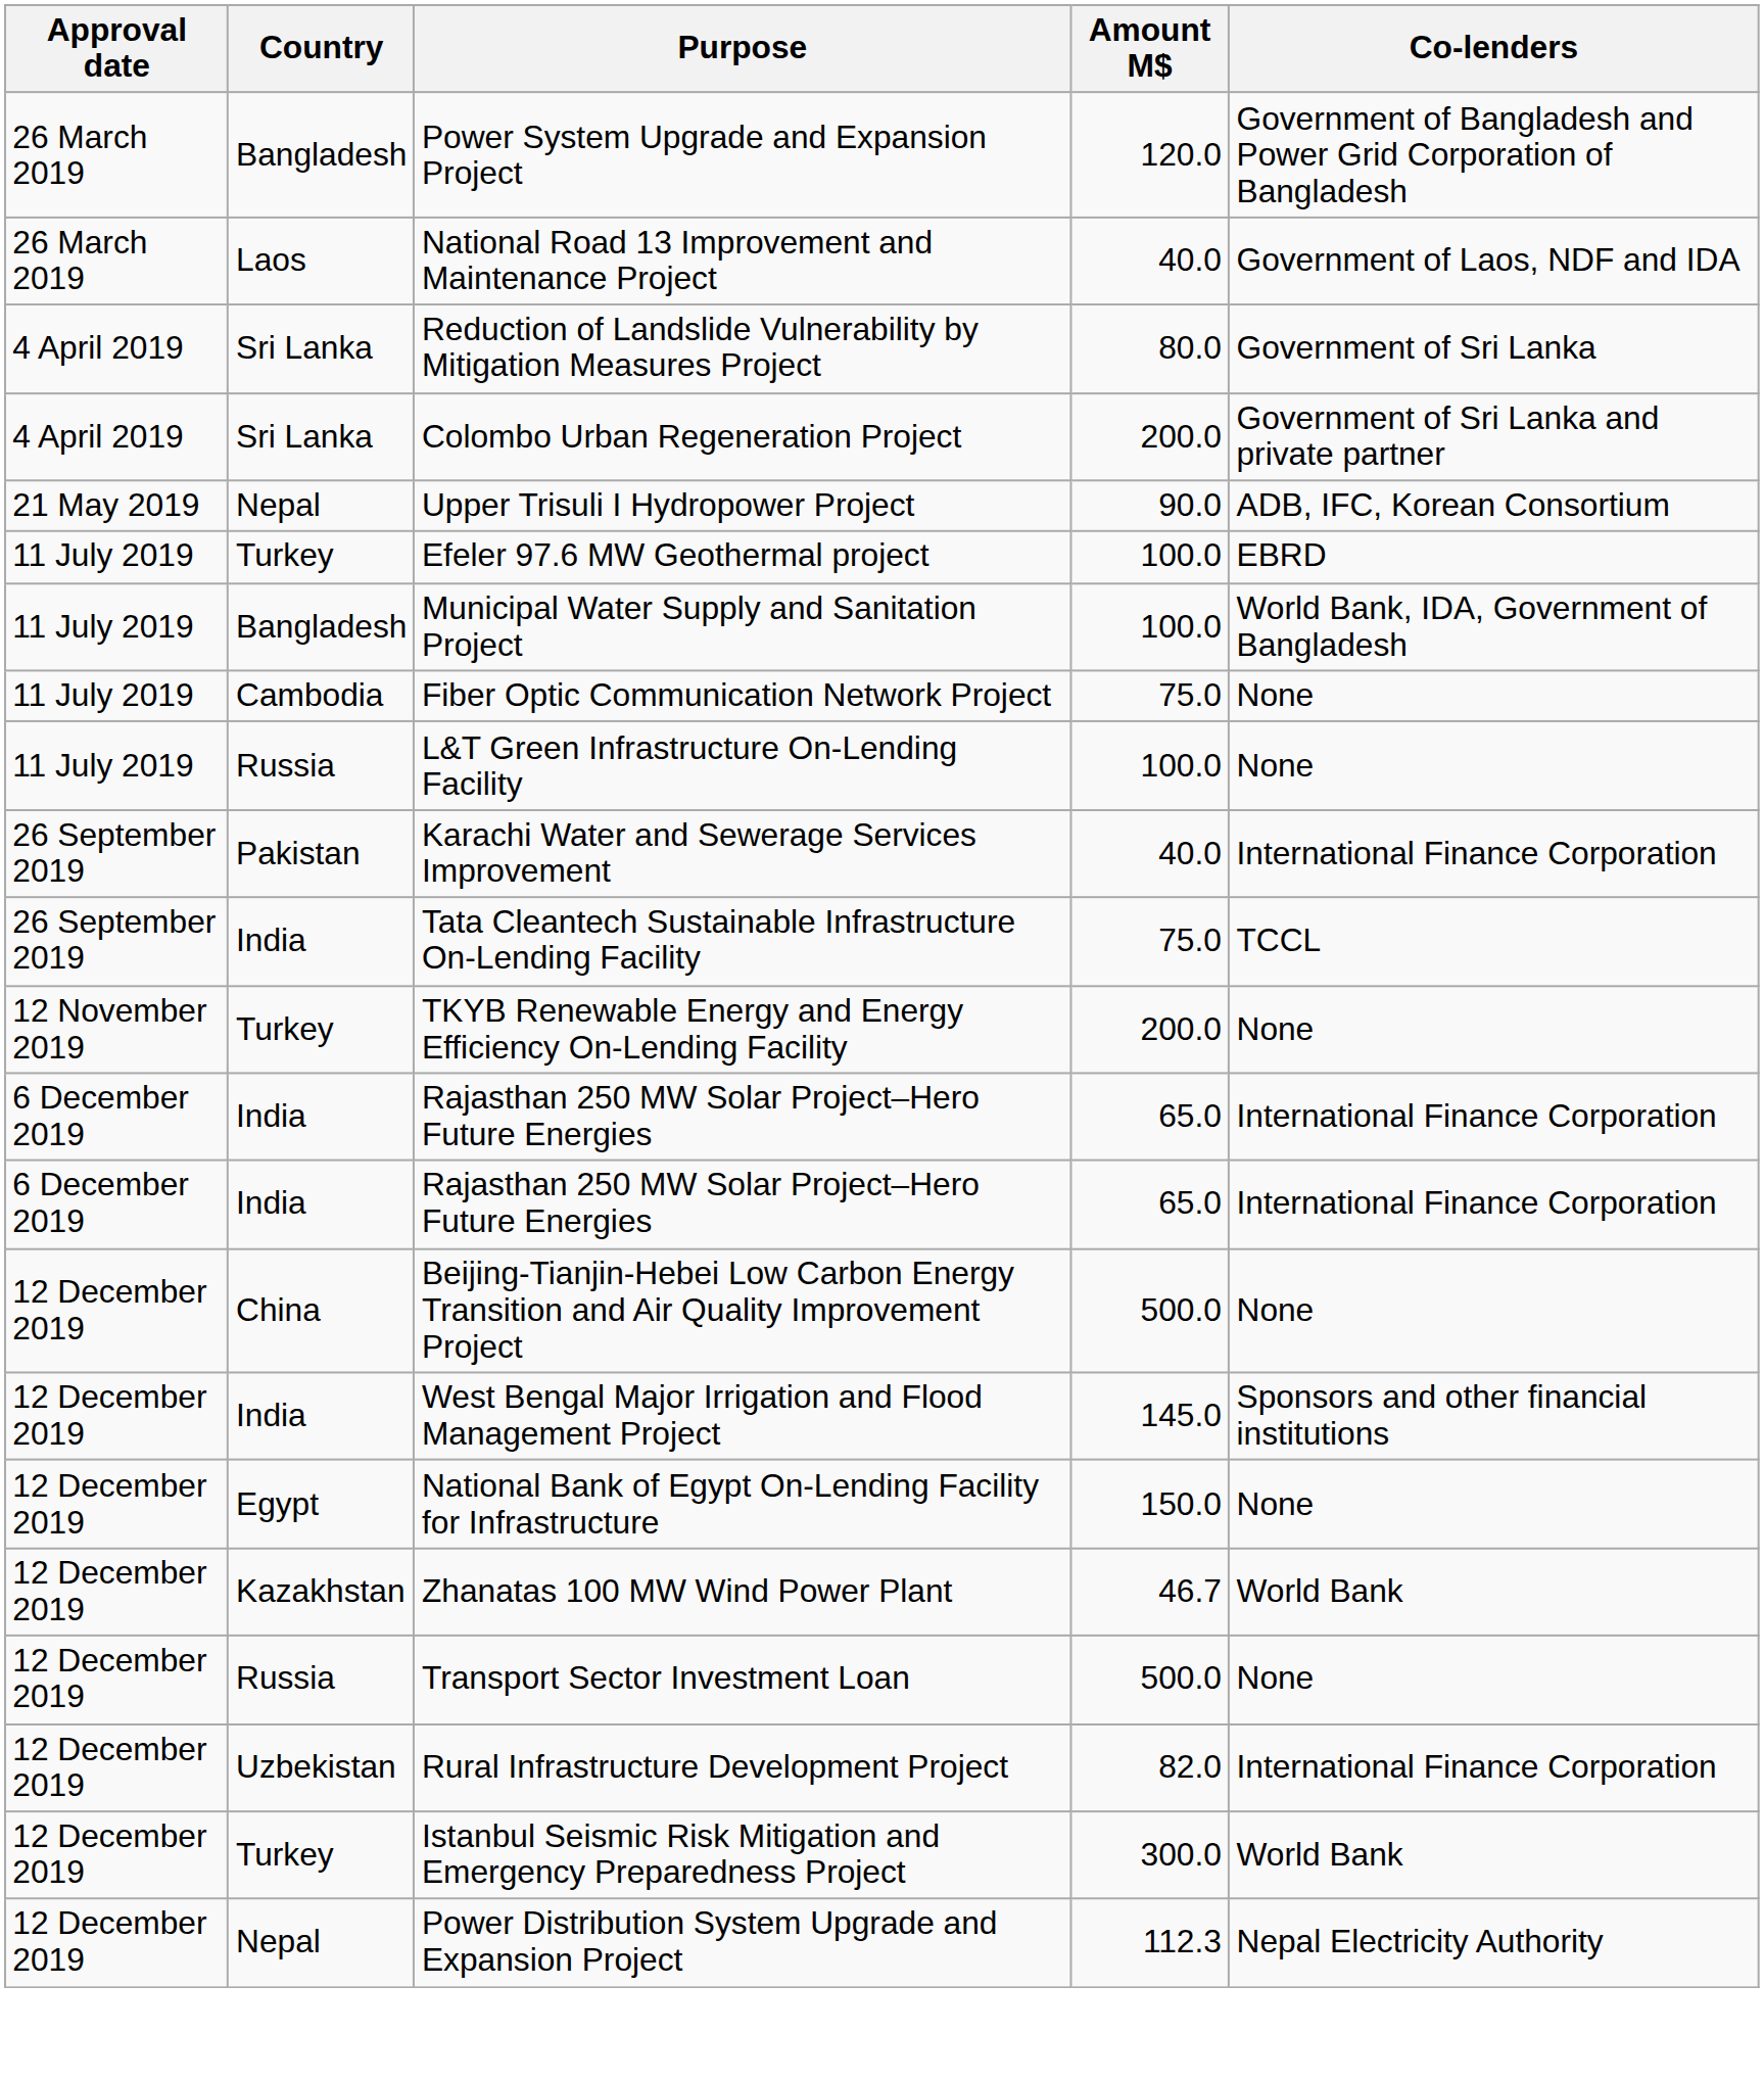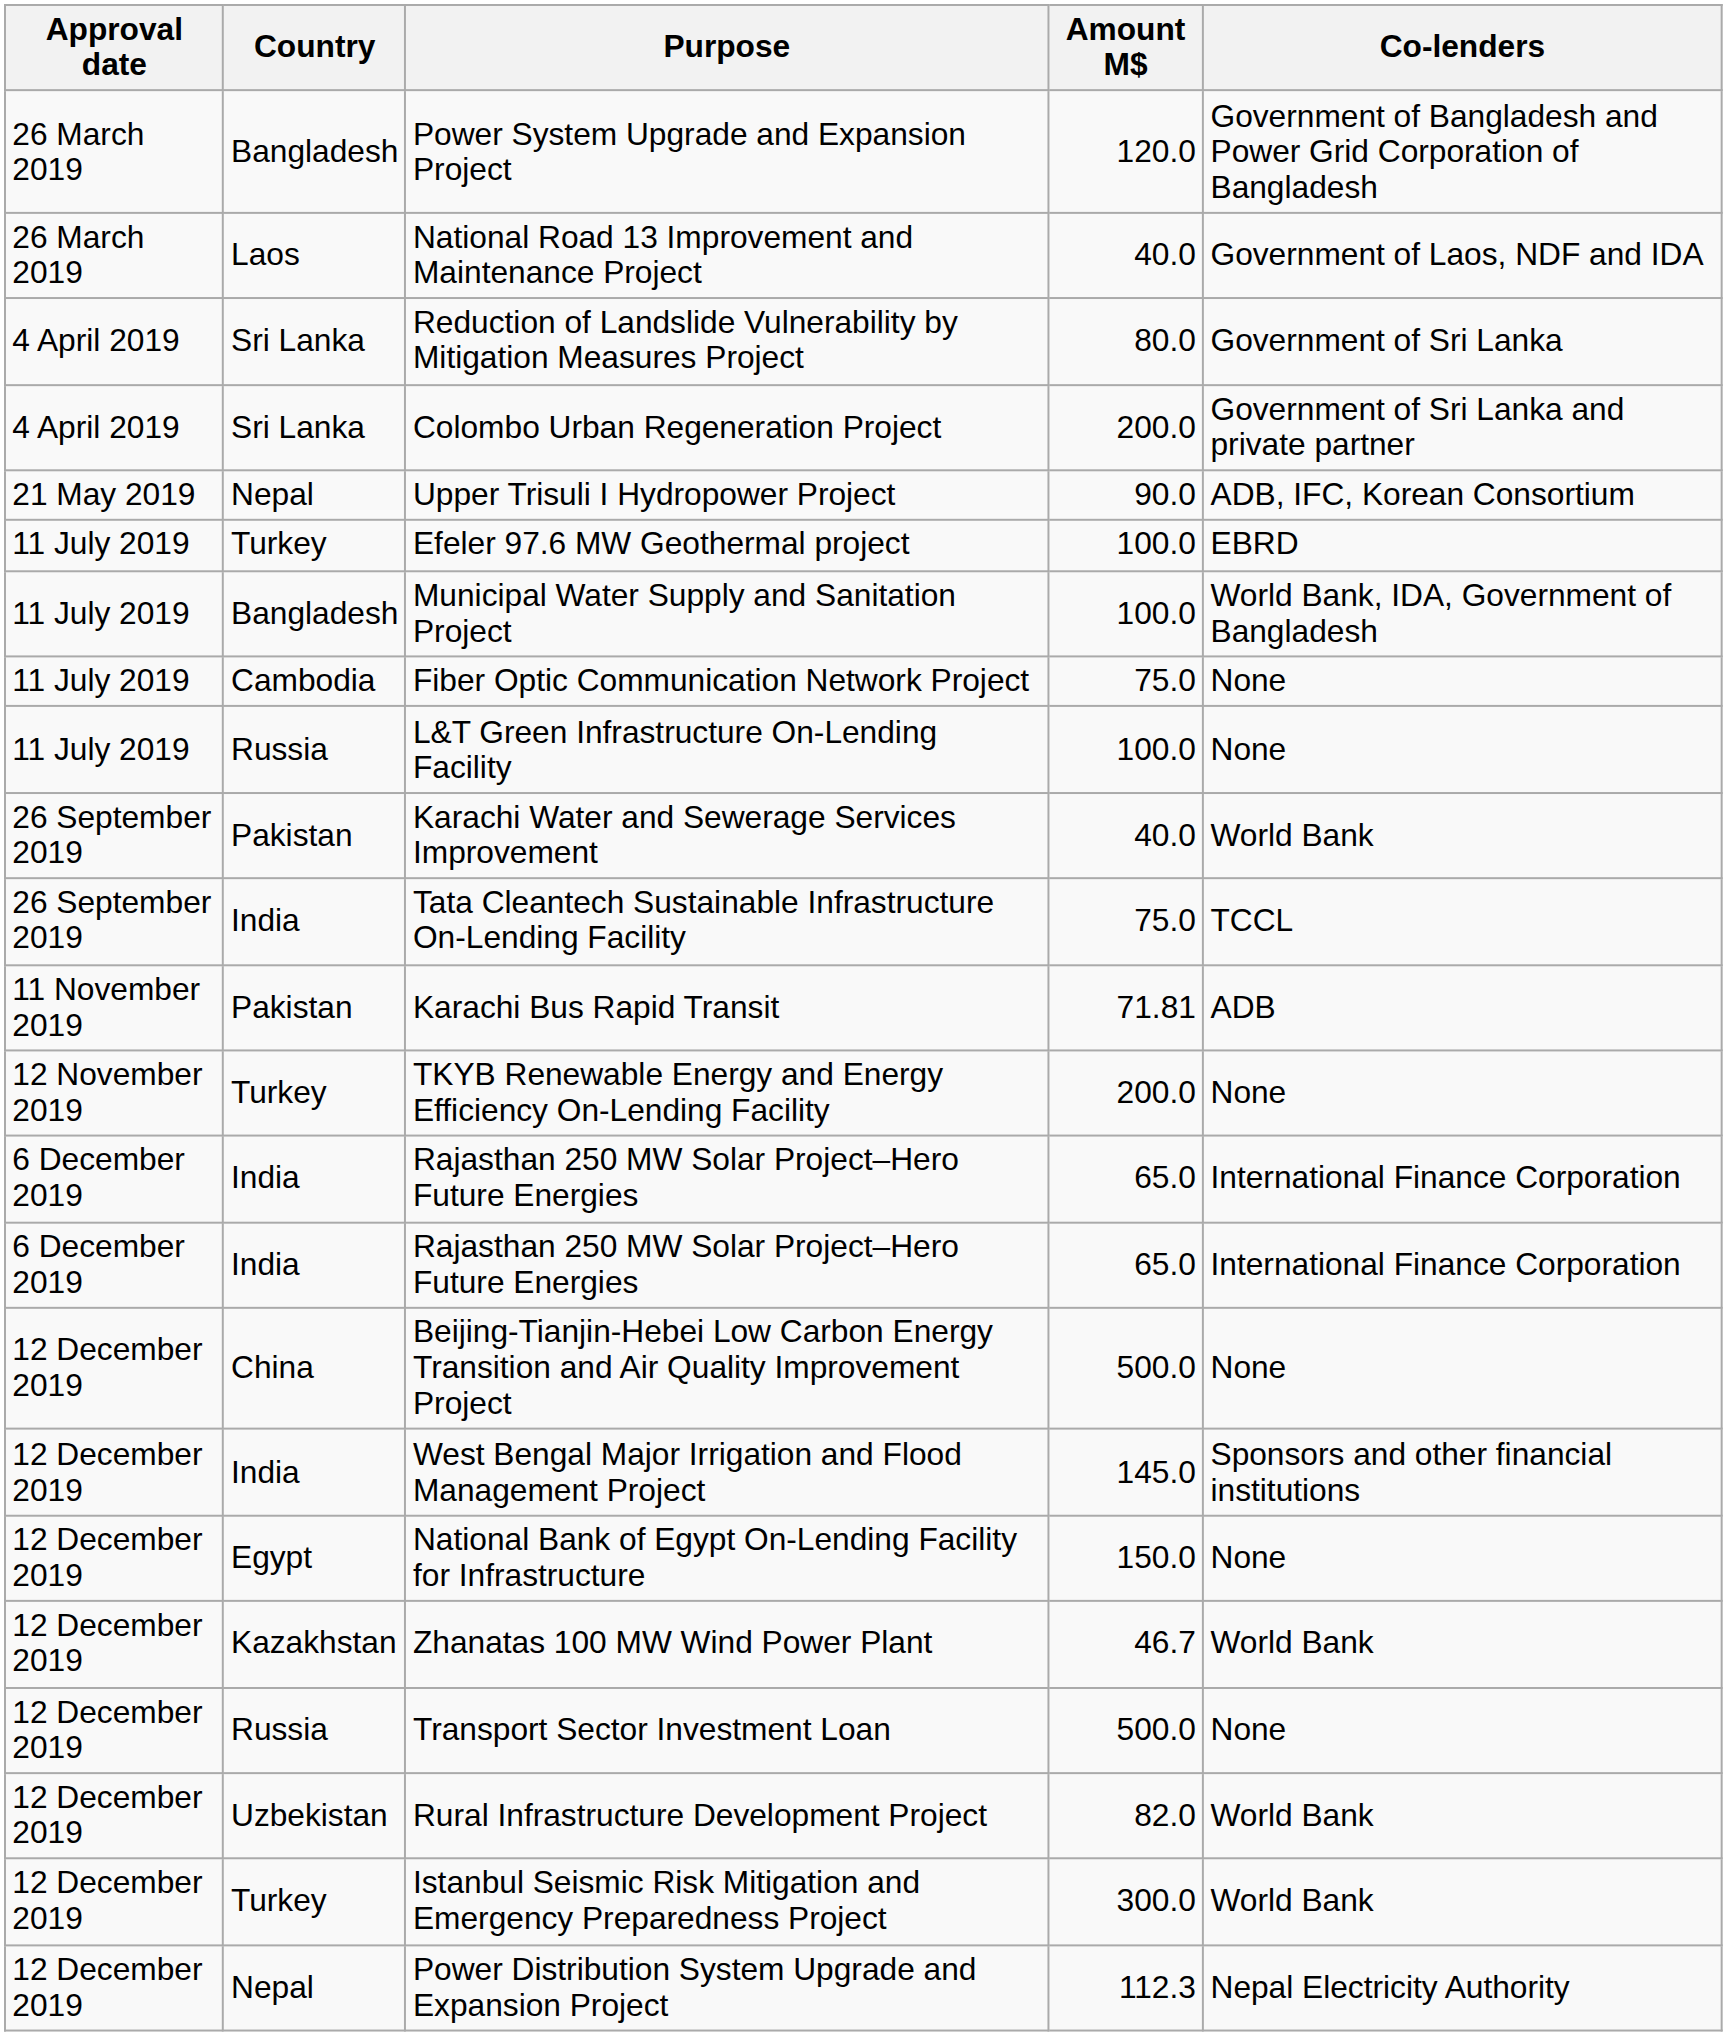 <table class="wikitable sortable">
 <tr>
 <th>Approval date</th>
 <th>Country</th>
 <th>Purpose</th>
 <th>Amount M$</th>
 <th>Co-lenders</th>
 </tr>
 <tr>
 <td>26 March 2019</td>
 <td>Bangladesh</td>
 <td>Power System Upgrade and Expansion Project</td>
 <td style="text-align:right">120.0</td>
 <td>Government of Bangladesh and Power Grid Corporation of Bangladesh</td>
 </tr>
 <tr>
 <td>26 March 2019</td>
 <td>Laos</td>
 <td>National Road 13 Improvement and Maintenance Project</td>
 <td style="text-align:right">40.0</td>
 <td>Government of Laos, NDF and IDA</td>
 </tr>
 <tr>
 <td>4 April 2019</td>
 <td>Sri Lanka</td>
 <td>Reduction of Landslide Vulnerability by Mitigation Measures Project</td>
 <td style="text-align:right">80.0</td>
 <td>Government of Sri Lanka</td>
 </tr>
 <tr>
 <td>4 April 2019</td>
 <td>Sri Lanka</td>
 <td>Colombo Urban Regeneration Project</td>
 <td style="text-align:right">200.0</td>
 <td>Government of Sri Lanka and private partner</td>
 </tr>
 <tr>
 <td>21 May 2019</td>
 <td>Nepal</td>
 <td>Upper Trisuli I Hydropower Project</td>
 <td style="text-align:right">90.0</td>
 <td>ADB, IFC, Korean Consortium</td>
 </tr>
 <tr>
 <td>11 July 2019</td>
 <td>Turkey</td>
 <td>Efeler 97.6 MW Geothermal project</td>
 <td style="text-align:right">100.0</td>
 <td>EBRD</td>
 </tr>
 <tr>
 <td>11 July 2019</td>
 <td>Bangladesh</td>
 <td>Municipal Water Supply and Sanitation Project</td>
 <td style="text-align:right">100.0</td>
 <td>World Bank, IDA, Government of Bangladesh</td>
 </tr>
 <tr>
 <td>11 July 2019</td>
 <td>Cambodia</td>
 <td>Fiber Optic Communication Network Project</td>
 <td style="text-align:right">75.0</td>
 <td>None</td>
 </tr>
 <tr>
 <td>11 July 2019</td>
 <td>Russia</td>
 <td>L&T Green Infrastructure On-Lending Facility</td>
 <td style="text-align:right">100.0</td>
 <td>None</td>
 </tr>
 <tr>
 <td>26 September 2019</td>
 <td>Pakistan</td>
 <td>Karachi Water and Sewerage Services Improvement</td>
 <td style="text-align:right">40.0</td>
-<td>International Finance Corporation</td>
+<td>World Bank</td>
 </tr>
 <tr>
 <td>26 September 2019</td>
 <td>India</td>
 <td>Tata Cleantech Sustainable Infrastructure On-Lending Facility</td>
 <td style="text-align:right">75.0</td>
 <td>TCCL</td>
+</tr>
+<tr>
+<td>11 November 2019</td>
+<td>Pakistan</td>
+<td>Karachi Bus Rapid Transit</td>
+<td style="text-align:right">71.81</td>
+<td>ADB</td>
 </tr>
 <tr>
 <td>12 November 2019</td>
 <td>Turkey</td>
 <td>TKYB Renewable Energy and Energy Efficiency On-Lending Facility</td>
 <td style="text-align:right">200.0</td>
 <td>None</td>
 </tr>
 <tr>
 <td>6 December 2019</td>
 <td>India</td>
 <td>Rajasthan 250 MW Solar Project–Hero Future Energies</td>
 <td style="text-align:right">65.0</td>
 <td>International Finance Corporation</td>
 </tr>
 <tr>
 <td>6 December 2019</td>
 <td>India</td>
 <td>Rajasthan 250 MW Solar Project–Hero Future Energies</td>
 <td style="text-align:right">65.0</td>
 <td>International Finance Corporation</td>
 </tr>
 <tr>
 <td>12 December 2019</td>
 <td>China</td>
 <td>Beijing-Tianjin-Hebei Low Carbon Energy Transition and Air Quality Improvement Project</td>
 <td style="text-align:right">500.0</td>
 <td>None</td>
 </tr>
 <tr>
 <td>12 December 2019</td>
 <td>India</td>
 <td>West Bengal Major Irrigation and Flood Management Project</td>
 <td style="text-align:right">145.0</td>
 <td>Sponsors and other financial institutions</td>
 </tr>
 <tr>
 <td>12 December 2019</td>
 <td>Egypt</td>
 <td>National Bank of Egypt On-Lending Facility for Infrastructure</td>
 <td style="text-align:right">150.0</td>
 <td>None</td>
 </tr>
 <tr>
 <td>12 December 2019</td>
 <td>Kazakhstan</td>
 <td>Zhanatas 100 MW Wind Power Plant</td>
 <td style="text-align:right">46.7</td>
 <td>World Bank</td>
 </tr>
 <tr>
 <td>12 December 2019</td>
 <td>Russia</td>
 <td>Transport Sector Investment Loan</td>
 <td style="text-align:right">500.0</td>
 <td>None</td>
 </tr>
 <tr>
 <td>12 December 2019</td>
 <td>Uzbekistan</td>
 <td>Rural Infrastructure Development Project</td>
 <td style="text-align:right">82.0</td>
-<td>International Finance Corporation</td>
+<td>World Bank</td>
 </tr>
 <tr>
 <td>12 December 2019</td>
 <td>Turkey</td>
 <td>Istanbul Seismic Risk Mitigation and Emergency Preparedness Project</td>
 <td style="text-align:right">300.0</td>
 <td>World Bank</td>
 </tr>
 <tr>
 <td>12 December 2019</td>
 <td>Nepal</td>
 <td>Power Distribution System Upgrade and Expansion Project</td>
 <td style="text-align:right">112.3</td>
 <td>Nepal Electricity Authority</td>
 </tr>
 </table>
